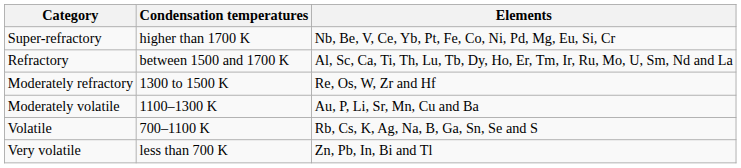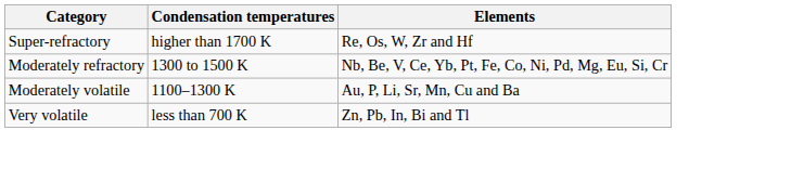 <table class="wikitable">
 <tr>
 <th>Category</th>
 <th>Condensation temperatures</th>
 <th>Elements</th>
 </tr>
 <tr>
 <td>Super-refractory</td>
 <td>higher than 1700 K</td>
-<td>Nb, Be, V, Ce, Yb, Pt, Fe, Co, Ni, Pd, Mg, Eu, Si, Cr</td>
-</tr>
-<tr>
-<td>Refractory</td>
-<td>between 1500 and 1700 K</td>
-<td>Al, Sc, Ca, Ti, Th, Lu, Tb, Dy, Ho, Er, Tm, Ir, Ru, Mo, U, Sm, Nd and  La</td>
+<td>Re, Os, W, Zr and Hf</td>
 </tr>
 <tr>
 <td>Moderately refractory</td>
 <td>1300 to 1500 K</td>
-<td>Re, Os, W, Zr and Hf</td>
+<td>Nb, Be, V, Ce, Yb, Pt, Fe, Co, Ni, Pd, Mg, Eu, Si, Cr</td>
 </tr>
 <tr>
 <td>Moderately volatile</td>
 <td>1100–1300 K</td>
 <td>Au, P, Li, Sr, Mn, Cu and Ba</td>
 </tr>
 <tr>
-<td>Volatile</td>
-<td>700–1100 K</td>
-<td>Rb, Cs, K, Ag, Na, B, Ga, Sn, Se and S</td>
-</tr>
-<tr>
 <td>Very volatile</td>
 <td>less than 700 K</td>
 <td>Zn, Pb, In, Bi and Tl</td>
 </tr>
 </table>
